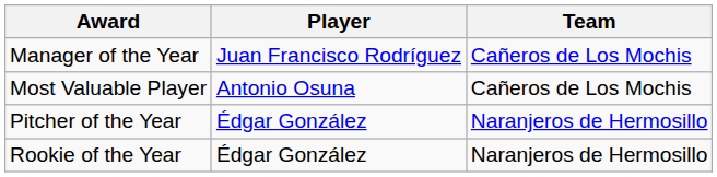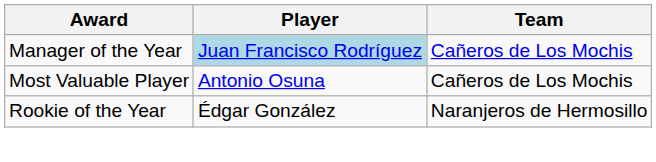 <table class="wikitable">
 <tr>
 <th>Award</th>
 <th>Player</th>
 <th>Team</th>
 </tr>
 <tr>
 <td scope="row">Manager of the Year</td>
-<td> <a href='#'>Juan Francisco Rodríguez</a></td>
+<td style="background: lightblue;"> <a href='#'>Juan Francisco Rodríguez</a></td>
 <td><a href='#'>Cañeros de Los Mochis</a></td>
 </tr>
 <tr>
 <td scope="row">Most Valuable Player</td>
 <td> <a href='#'>Antonio Osuna</a></td>
 <td>Cañeros de Los Mochis</td>
 </tr>
 <tr>
-<td scope="row">Pitcher of the Year</td>
-<td> <a href='#'>Édgar González</a></td>
-<td><a href='#'>Naranjeros de Hermosillo</a></td>
-</tr>
-<tr>
 <td scope="row">Rookie of the Year</td>
 <td> Édgar González</td>
 <td>Naranjeros de Hermosillo</td>
 </tr>
 </table>
